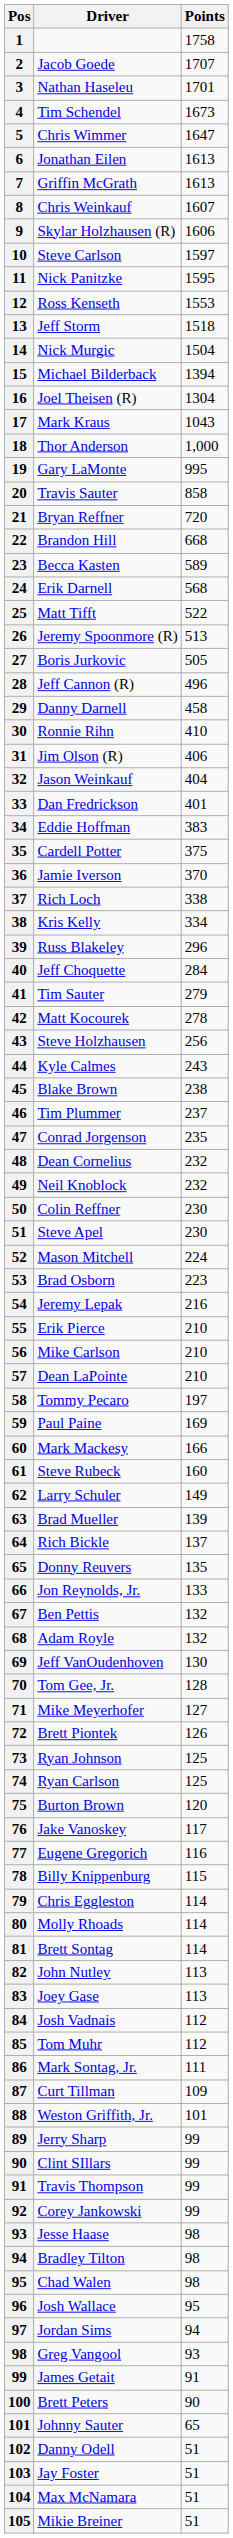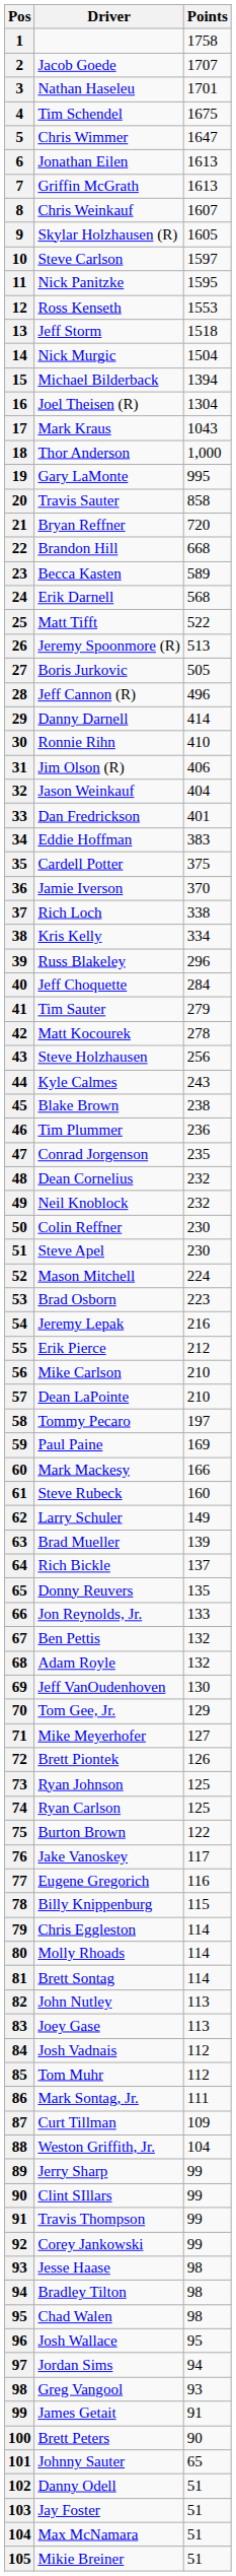 <table class=wikitable>
 <tr>
 <th>Pos</th>
 <th>Driver</th>
 <th>Points</th>
 </tr>
 <tr>
 <th>1</th>
 <td></td>
 <td>1758</td>
 </tr>
 <tr>
 <th>2</th>
 <td><a href='#'>Jacob Goede</a></td>
 <td>1707</td>
 </tr>
 <tr>
 <th>3</th>
 <td><a href='#'>Nathan Haseleu</a></td>
 <td>1701</td>
 </tr>
 <tr>
 <th>4</th>
 <td><a href='#'>Tim Schendel</a></td>
-<td>1673</td>
+<td>1675</td>
 </tr>
 <tr>
 <th>5</th>
 <td><a href='#'>Chris Wimmer</a></td>
 <td>1647</td>
 </tr>
 <tr>
 <th>6</th>
 <td><a href='#'>Jonathan Eilen</a></td>
 <td>1613</td>
 </tr>
 <tr>
 <th>7</th>
 <td><a href='#'>Griffin McGrath</a></td>
 <td>1613</td>
 </tr>
 <tr>
 <th>8</th>
 <td><a href='#'>Chris Weinkauf</a></td>
 <td>1607</td>
 </tr>
 <tr>
 <th>9</th>
 <td><a href='#'>Skylar Holzhausen</a> (R)</td>
-<td>1606</td>
+<td>1605</td>
 </tr>
 <tr>
 <th>10</th>
 <td><a href='#'>Steve Carlson</a></td>
 <td>1597</td>
 </tr>
 <tr>
 <th>11</th>
 <td><a href='#'>Nick Panitzke</a></td>
 <td>1595</td>
 </tr>
 <tr>
 <th>12</th>
 <td><a href='#'>Ross Kenseth</a></td>
 <td>1553</td>
 </tr>
 <tr>
 <th>13</th>
 <td><a href='#'>Jeff Storm</a></td>
 <td>1518</td>
 </tr>
 <tr>
 <th>14</th>
 <td><a href='#'>Nick Murgic</a></td>
 <td>1504</td>
 </tr>
 <tr>
 <th>15</th>
 <td><a href='#'>Michael Bilderback</a></td>
 <td>1394</td>
 </tr>
 <tr>
 <th>16</th>
 <td><a href='#'>Joel Theisen</a> (R)</td>
 <td>1304</td>
 </tr>
 <tr>
 <th>17</th>
 <td><a href='#'>Mark Kraus</a></td>
 <td>1043</td>
 </tr>
 <tr>
 <th>18</th>
 <td><a href='#'>Thor Anderson</a></td>
 <td>1,000</td>
 </tr>
 <tr>
 <th>19</th>
 <td><a href='#'>Gary LaMonte</a></td>
 <td>995</td>
 </tr>
 <tr>
 <th>20</th>
 <td><a href='#'>Travis Sauter</a></td>
 <td>858</td>
 </tr>
 <tr>
 <th>21</th>
 <td><a href='#'>Bryan Reffner</a></td>
 <td>720</td>
 </tr>
 <tr>
 <th>22</th>
 <td><a href='#'>Brandon Hill</a></td>
 <td>668</td>
 </tr>
 <tr>
 <th>23</th>
 <td><a href='#'>Becca Kasten</a></td>
 <td>589</td>
 </tr>
 <tr>
 <th>24</th>
 <td><a href='#'>Erik Darnell</a></td>
 <td>568</td>
 </tr>
 <tr>
 <th>25</th>
 <td><a href='#'>Matt Tifft</a></td>
 <td>522</td>
 </tr>
 <tr>
 <th>26</th>
 <td><a href='#'>Jeremy Spoonmore</a> (R)</td>
 <td>513</td>
 </tr>
 <tr>
 <th>27</th>
 <td><a href='#'>Boris Jurkovic</a></td>
 <td>505</td>
 </tr>
 <tr>
 <th>28</th>
 <td><a href='#'>Jeff Cannon</a> (R)</td>
 <td>496</td>
 </tr>
 <tr>
 <th>29</th>
 <td><a href='#'>Danny Darnell</a></td>
-<td>458</td>
+<td>414</td>
 </tr>
 <tr>
 <th>30</th>
 <td><a href='#'>Ronnie Rihn</a></td>
 <td>410</td>
 </tr>
 <tr>
 <th>31</th>
 <td><a href='#'>Jim Olson</a> (R)</td>
 <td>406</td>
 </tr>
 <tr>
 <th>32</th>
 <td><a href='#'>Jason Weinkauf</a></td>
 <td>404</td>
 </tr>
 <tr>
 <th>33</th>
 <td><a href='#'>Dan Fredrickson</a></td>
 <td>401</td>
 </tr>
 <tr>
 <th>34</th>
 <td><a href='#'>Eddie Hoffman</a></td>
 <td>383</td>
 </tr>
 <tr>
 <th>35</th>
 <td><a href='#'>Cardell Potter</a></td>
 <td>375</td>
 </tr>
 <tr>
 <th>36</th>
 <td><a href='#'>Jamie Iverson</a></td>
 <td>370</td>
 </tr>
 <tr>
 <th>37</th>
 <td><a href='#'>Rich Loch</a></td>
 <td>338</td>
 </tr>
 <tr>
 <th>38</th>
 <td><a href='#'>Kris Kelly</a></td>
 <td>334</td>
 </tr>
 <tr>
 <th>39</th>
 <td><a href='#'>Russ Blakeley</a></td>
 <td>296</td>
 </tr>
 <tr>
 <th>40</th>
 <td><a href='#'>Jeff Choquette</a></td>
 <td>284</td>
 </tr>
 <tr>
 <th>41</th>
 <td><a href='#'>Tim Sauter</a></td>
 <td>279</td>
 </tr>
 <tr>
 <th>42</th>
 <td><a href='#'>Matt Kocourek</a></td>
 <td>278</td>
 </tr>
 <tr>
 <th>43</th>
 <td><a href='#'>Steve Holzhausen</a></td>
 <td>256</td>
 </tr>
 <tr>
 <th>44</th>
 <td><a href='#'>Kyle Calmes</a></td>
 <td>243</td>
 </tr>
 <tr>
 <th>45</th>
 <td><a href='#'>Blake Brown</a></td>
 <td>238</td>
 </tr>
 <tr>
 <th>46</th>
 <td><a href='#'>Tim Plummer</a></td>
-<td>237</td>
+<td>236</td>
 </tr>
 <tr>
 <th>47</th>
 <td><a href='#'>Conrad Jorgenson</a></td>
 <td>235</td>
 </tr>
 <tr>
 <th>48</th>
 <td><a href='#'>Dean Cornelius</a></td>
 <td>232</td>
 </tr>
 <tr>
 <th>49</th>
 <td><a href='#'>Neil Knoblock</a></td>
 <td>232</td>
 </tr>
 <tr>
 <th>50</th>
 <td><a href='#'>Colin Reffner</a></td>
 <td>230</td>
 </tr>
 <tr>
 <th>51</th>
 <td><a href='#'>Steve Apel</a></td>
 <td>230</td>
 </tr>
 <tr>
 <th>52</th>
 <td><a href='#'>Mason Mitchell</a></td>
 <td>224</td>
 </tr>
 <tr>
 <th>53</th>
 <td><a href='#'>Brad Osborn</a></td>
 <td>223</td>
 </tr>
 <tr>
 <th>54</th>
 <td><a href='#'>Jeremy Lepak</a></td>
 <td>216</td>
 </tr>
 <tr>
 <th>55</th>
 <td><a href='#'>Erik Pierce</a></td>
-<td>210</td>
+<td>212</td>
 </tr>
 <tr>
 <th>56</th>
 <td><a href='#'>Mike Carlson</a></td>
 <td>210</td>
 </tr>
 <tr>
 <th>57</th>
 <td><a href='#'>Dean LaPointe</a></td>
 <td>210</td>
 </tr>
 <tr>
 <th>58</th>
 <td><a href='#'>Tommy Pecaro</a></td>
 <td>197</td>
 </tr>
 <tr>
 <th>59</th>
 <td><a href='#'>Paul Paine</a></td>
 <td>169</td>
 </tr>
 <tr>
 <th>60</th>
 <td><a href='#'>Mark Mackesy</a></td>
 <td>166</td>
 </tr>
 <tr>
 <th>61</th>
 <td><a href='#'>Steve Rubeck</a></td>
 <td>160</td>
 </tr>
 <tr>
 <th>62</th>
 <td><a href='#'>Larry Schuler</a></td>
 <td>149</td>
 </tr>
 <tr>
 <th>63</th>
 <td><a href='#'>Brad Mueller</a></td>
 <td>139</td>
 </tr>
 <tr>
 <th>64</th>
 <td><a href='#'>Rich Bickle</a></td>
 <td>137</td>
 </tr>
 <tr>
 <th>65</th>
 <td><a href='#'>Donny Reuvers</a></td>
 <td>135</td>
 </tr>
 <tr>
 <th>66</th>
 <td><a href='#'>Jon Reynolds, Jr.</a></td>
 <td>133</td>
 </tr>
 <tr>
 <th>67</th>
 <td><a href='#'>Ben Pettis</a></td>
 <td>132</td>
 </tr>
 <tr>
 <th>68</th>
 <td><a href='#'>Adam Royle</a></td>
 <td>132</td>
 </tr>
 <tr>
 <th>69</th>
 <td><a href='#'>Jeff VanOudenhoven</a></td>
 <td>130</td>
 </tr>
 <tr>
 <th>70</th>
 <td><a href='#'>Tom Gee, Jr.</a></td>
-<td>128</td>
+<td>129</td>
 </tr>
 <tr>
 <th>71</th>
 <td><a href='#'>Mike Meyerhofer</a></td>
 <td>127</td>
 </tr>
 <tr>
 <th>72</th>
 <td><a href='#'>Brett Piontek</a></td>
 <td>126</td>
 </tr>
 <tr>
 <th>73</th>
 <td><a href='#'>Ryan Johnson</a></td>
 <td>125</td>
 </tr>
 <tr>
 <th>74</th>
 <td><a href='#'>Ryan Carlson</a></td>
 <td>125</td>
 </tr>
 <tr>
 <th>75</th>
 <td><a href='#'>Burton Brown</a></td>
-<td>120</td>
+<td>122</td>
 </tr>
 <tr>
 <th>76</th>
 <td><a href='#'>Jake Vanoskey</a></td>
 <td>117</td>
 </tr>
 <tr>
 <th>77</th>
 <td><a href='#'>Eugene Gregorich</a></td>
 <td>116</td>
 </tr>
 <tr>
 <th>78</th>
 <td><a href='#'>Billy Knippenburg</a></td>
 <td>115</td>
 </tr>
 <tr>
 <th>79</th>
 <td><a href='#'>Chris Eggleston</a></td>
 <td>114</td>
 </tr>
 <tr>
 <th>80</th>
 <td><a href='#'>Molly Rhoads</a></td>
 <td>114</td>
 </tr>
 <tr>
 <th>81</th>
 <td><a href='#'>Brett Sontag</a></td>
 <td>114</td>
 </tr>
 <tr>
 <th>82</th>
 <td><a href='#'>John Nutley</a></td>
 <td>113</td>
 </tr>
 <tr>
 <th>83</th>
 <td><a href='#'>Joey Gase</a></td>
 <td>113</td>
 </tr>
 <tr>
 <th>84</th>
 <td><a href='#'>Josh Vadnais</a></td>
 <td>112</td>
 </tr>
 <tr>
 <th>85</th>
 <td><a href='#'>Tom Muhr</a></td>
 <td>112</td>
 </tr>
 <tr>
 <th>86</th>
 <td><a href='#'>Mark Sontag, Jr.</a></td>
 <td>111</td>
 </tr>
 <tr>
 <th>87</th>
 <td><a href='#'>Curt Tillman</a></td>
 <td>109</td>
 </tr>
 <tr>
 <th>88</th>
 <td><a href='#'>Weston Griffith, Jr.</a></td>
-<td>101</td>
+<td>104</td>
 </tr>
 <tr>
 <th>89</th>
 <td><a href='#'>Jerry Sharp</a></td>
 <td>99</td>
 </tr>
 <tr>
 <th>90</th>
 <td><a href='#'>Clint SIllars</a></td>
 <td>99</td>
 </tr>
 <tr>
 <th>91</th>
 <td><a href='#'>Travis Thompson</a></td>
 <td>99</td>
 </tr>
 <tr>
 <th>92</th>
 <td><a href='#'>Corey Jankowski</a></td>
 <td>99</td>
 </tr>
 <tr>
 <th>93</th>
 <td><a href='#'>Jesse Haase</a></td>
 <td>98</td>
 </tr>
 <tr>
 <th>94</th>
 <td><a href='#'>Bradley Tilton</a></td>
 <td>98</td>
 </tr>
 <tr>
 <th>95</th>
 <td><a href='#'>Chad Walen</a></td>
 <td>98</td>
 </tr>
 <tr>
 <th>96</th>
 <td><a href='#'>Josh Wallace</a></td>
 <td>95</td>
 </tr>
 <tr>
 <th>97</th>
 <td><a href='#'>Jordan Sims</a></td>
 <td>94</td>
 </tr>
 <tr>
 <th>98</th>
 <td><a href='#'>Greg Vangool</a></td>
 <td>93</td>
 </tr>
 <tr>
 <th>99</th>
 <td><a href='#'>James Getait</a></td>
 <td>91</td>
 </tr>
 <tr>
 <th>100</th>
 <td><a href='#'>Brett Peters</a></td>
 <td>90</td>
 </tr>
 <tr>
 <th>101</th>
 <td><a href='#'>Johnny Sauter</a></td>
 <td>65</td>
 </tr>
 <tr>
 <th>102</th>
 <td><a href='#'>Danny Odell</a></td>
 <td>51</td>
 </tr>
 <tr>
 <th>103</th>
 <td><a href='#'>Jay Foster</a></td>
 <td>51</td>
 </tr>
 <tr>
 <th>104</th>
 <td><a href='#'>Max McNamara</a></td>
 <td>51</td>
 </tr>
 <tr>
 <th>105</th>
 <td><a href='#'>Mikie Breiner</a></td>
 <td>51</td>
 </tr>
 </table>
